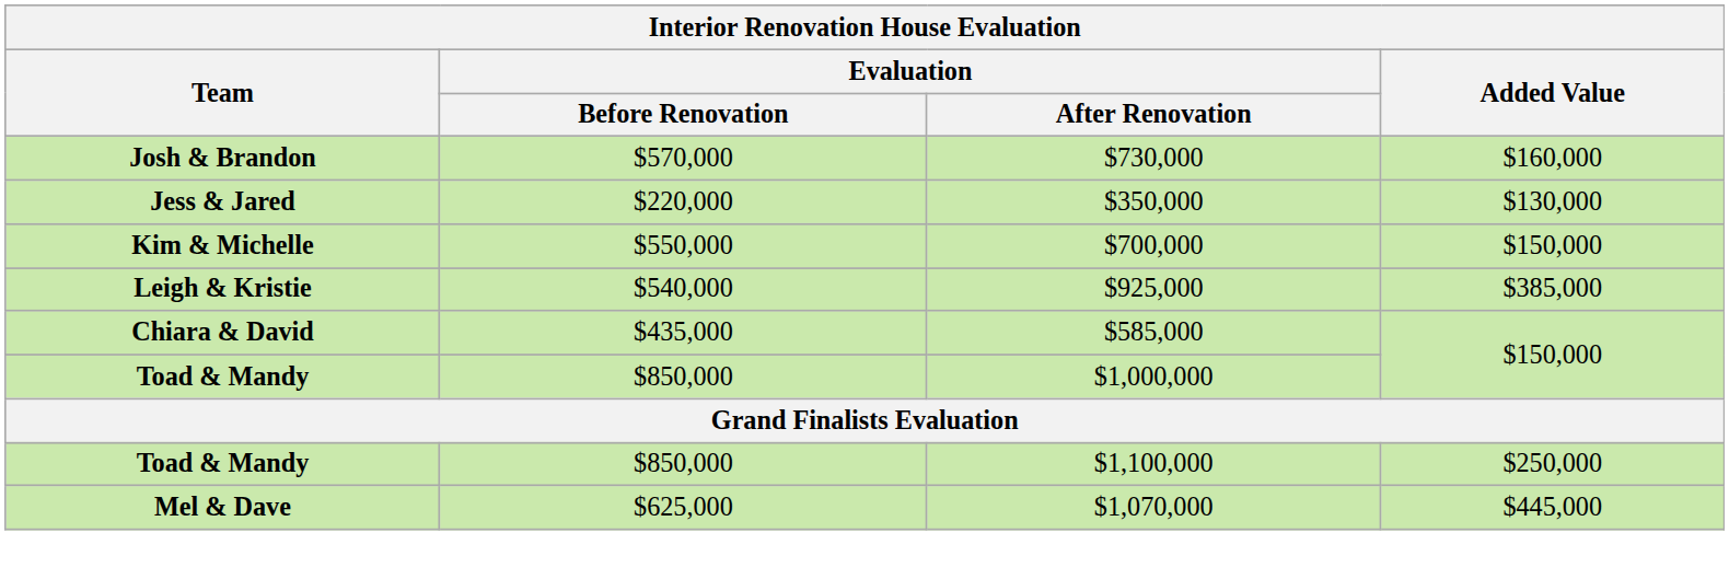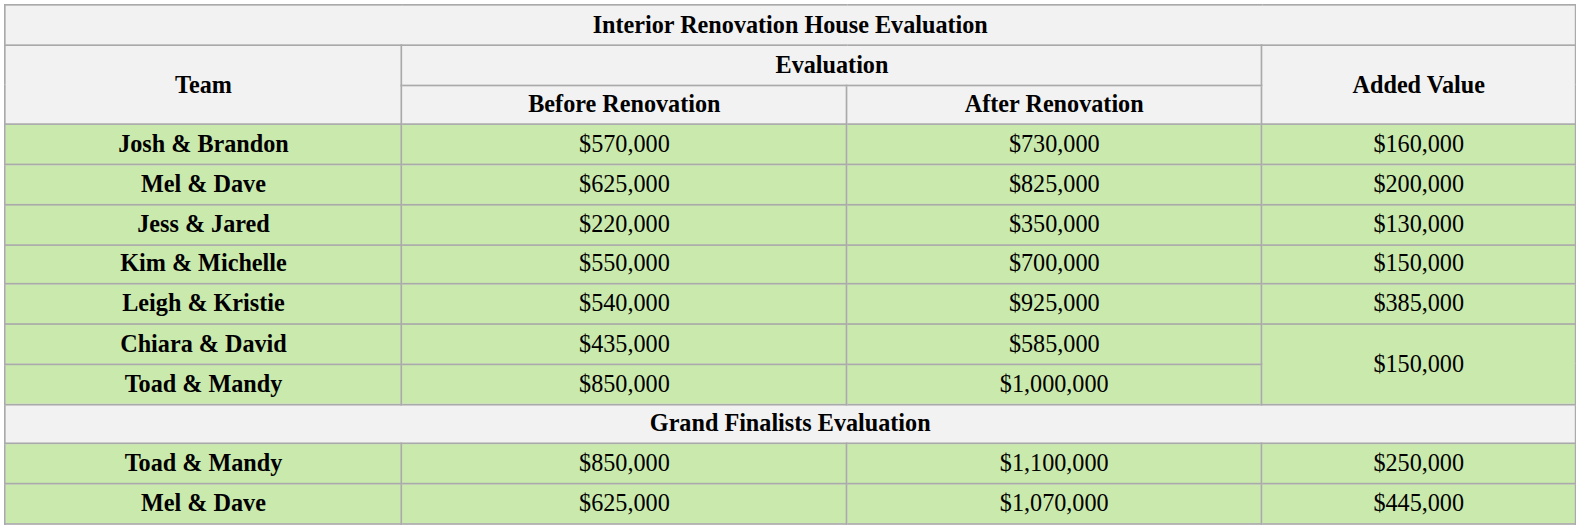 <table class="wikitable plainrowheaders" style="text-align:center; font-size:90%; width:65em;">
 <tr>
 <th colspan="4">Interior Renovation House Evaluation</th>
 </tr>
 <tr>
 <th rowspan="2">Team</th>
 <th colspan="2">Evaluation</th>
 <th rowspan="2">Added Value</th>
 </tr>
 <tr>
 <th>Before Renovation</th>
 <th>After Renovation</th>
 </tr>
 <tr>
 <td style="background:#CAE9AC"><strong>Josh & Brandon</strong></td>
 <td style="background:#CAE9AC">$570,000</td>
 <td style="background:#CAE9AC">$730,000</td>
 <td style="background:#CAE9AC">$160,000</td>
+</tr>
+<tr>
+<td style="background:#CAE9AC"><strong>Mel & Dave</strong></td>
+<td style="background:#CAE9AC">$625,000</td>
+<td style="background:#CAE9AC">$825,000</td>
+<td style="background:#CAE9AC">$200,000</td>
 </tr>
 <tr>
 <td style="background:#CAE9AC"><strong>Jess & Jared</strong></td>
 <td style="background:#CAE9AC">$220,000</td>
 <td style="background:#CAE9AC">$350,000</td>
 <td style="background:#CAE9AC">$130,000</td>
 </tr>
 <tr>
 <td style="background:#CAE9AC"><strong>Kim & Michelle</strong></td>
 <td style="background:#CAE9AC">$550,000</td>
 <td style="background:#CAE9AC">$700,000</td>
 <td style="background:#CAE9AC">$150,000</td>
 </tr>
 <tr>
 <td style="background:#CAE9AC"><strong>Leigh & Kristie</strong></td>
 <td style="background:#CAE9AC">$540,000</td>
 <td style="background:#CAE9AC">$925,000</td>
 <td style="background:#CAE9AC">$385,000</td>
 </tr>
 <tr>
 <td style="background:#CAE9AC"><strong>Chiara & David</strong></td>
 <td style="background:#CAE9AC">$435,000</td>
 <td style="background:#CAE9AC">$585,000</td>
 <td style="background:#CAE9AC" rowspan="2">$150,000</td>
 </tr>
 <tr>
 <td style="background:#CAE9AC"><strong>Toad & Mandy</strong></td>
 <td style="background:#CAE9AC">$850,000</td>
 <td style="background:#CAE9AC">$1,000,000</td>
 </tr>
 <tr>
 <th colspan="4">Grand Finalists Evaluation</th>
 </tr>
 <tr>
 <td style="background:#CAE9AC"><strong>Toad & Mandy</strong></td>
 <td style="background:#CAE9AC">$850,000</td>
 <td style="background:#CAE9AC">$1,100,000</td>
 <td style="background:#CAE9AC">$250,000</td>
 </tr>
 <tr>
 <td style="background:#CAE9AC"><strong>Mel & Dave</strong></td>
 <td style="background:#CAE9AC">$625,000</td>
 <td style="background:#CAE9AC">$1,070,000</td>
 <td style="background:#CAE9AC">$445,000</td>
 </tr>
 </table>
